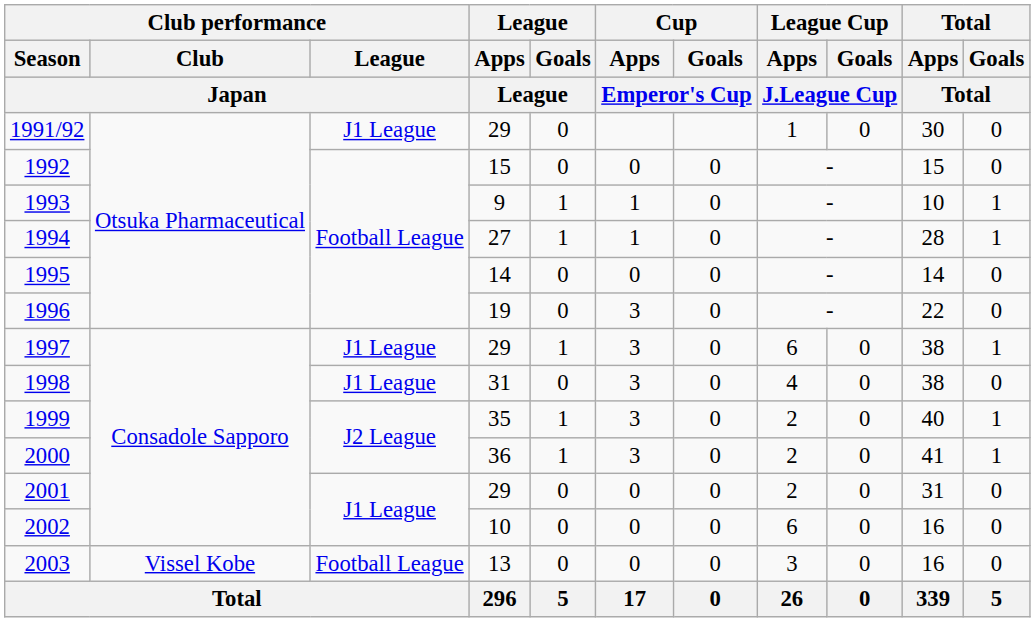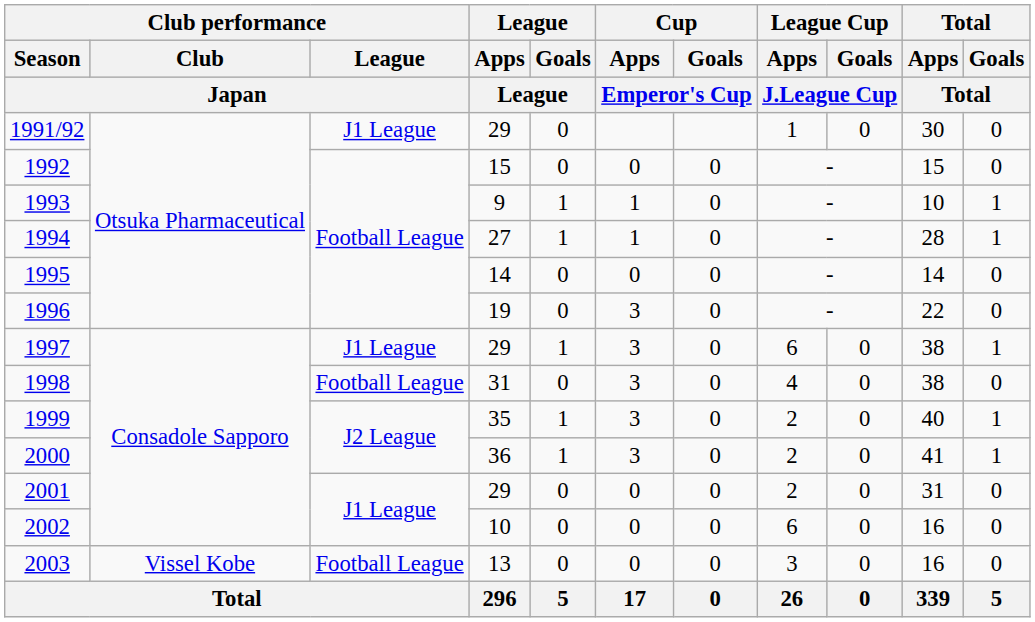 <table class="wikitable" style="text-align:center;">
 <tr>
 <th colspan=3>Club performance</th>
 <th colspan=2>League</th>
 <th colspan=2>Cup</th>
 <th colspan=2>League Cup</th>
 <th colspan=2>Total</th>
 </tr>
 <tr>
 <th>Season</th>
 <th>Club</th>
 <th>League</th>
 <th>Apps</th>
 <th>Goals</th>
 <th>Apps</th>
 <th>Goals</th>
 <th>Apps</th>
 <th>Goals</th>
 <th>Apps</th>
 <th>Goals</th>
 </tr>
 <tr>
 <th colspan=3>Japan</th>
 <th colspan=2>League</th>
 <th colspan=2><a href='#'>Emperor's Cup</a></th>
 <th colspan=2><a href='#'>J.League Cup</a></th>
 <th colspan=2>Total</th>
 </tr>
 <tr>
 <td><a href='#'>1991/92</a></td>
 <td rowspan="6"><a href='#'>Otsuka Pharmaceutical</a></td>
 <td><a href='#'>J1 League</a></td>
 <td>29</td>
 <td>0</td>
 <td></td>
 <td></td>
 <td>1</td>
 <td>0</td>
 <td>30</td>
 <td>0</td>
 </tr>
 <tr>
 <td><a href='#'>1992</a></td>
 <td rowspan="5"><a href='#'>Football League</a></td>
 <td>15</td>
 <td>0</td>
 <td>0</td>
 <td>0</td>
 <td colspan="2">-</td>
 <td>15</td>
 <td>0</td>
 </tr>
 <tr>
 <td><a href='#'>1993</a></td>
 <td>9</td>
 <td>1</td>
 <td>1</td>
 <td>0</td>
 <td colspan="2">-</td>
 <td>10</td>
 <td>1</td>
 </tr>
 <tr>
 <td><a href='#'>1994</a></td>
 <td>27</td>
 <td>1</td>
 <td>1</td>
 <td>0</td>
 <td colspan="2">-</td>
 <td>28</td>
 <td>1</td>
 </tr>
 <tr>
 <td><a href='#'>1995</a></td>
 <td>14</td>
 <td>0</td>
 <td>0</td>
 <td>0</td>
 <td colspan="2">-</td>
 <td>14</td>
 <td>0</td>
 </tr>
 <tr>
 <td><a href='#'>1996</a></td>
 <td>19</td>
 <td>0</td>
 <td>3</td>
 <td>0</td>
 <td colspan="2">-</td>
 <td>22</td>
 <td>0</td>
 </tr>
 <tr>
 <td><a href='#'>1997</a></td>
 <td rowspan="6"><a href='#'>Consadole Sapporo</a></td>
 <td><a href='#'>J1 League</a></td>
 <td>29</td>
 <td>1</td>
 <td>3</td>
 <td>0</td>
 <td>6</td>
 <td>0</td>
 <td>38</td>
 <td>1</td>
 </tr>
 <tr>
 <td><a href='#'>1998</a></td>
-<td><a href='#'>J1 League</a></td>
+<td><a href='#'>Football League</a></td>
 <td>31</td>
 <td>0</td>
 <td>3</td>
 <td>0</td>
 <td>4</td>
 <td>0</td>
 <td>38</td>
 <td>0</td>
 </tr>
 <tr>
 <td><a href='#'>1999</a></td>
 <td rowspan="2"><a href='#'>J2 League</a></td>
 <td>35</td>
 <td>1</td>
 <td>3</td>
 <td>0</td>
 <td>2</td>
 <td>0</td>
 <td>40</td>
 <td>1</td>
 </tr>
 <tr>
 <td><a href='#'>2000</a></td>
 <td>36</td>
 <td>1</td>
 <td>3</td>
 <td>0</td>
 <td>2</td>
 <td>0</td>
 <td>41</td>
 <td>1</td>
 </tr>
 <tr>
 <td><a href='#'>2001</a></td>
 <td rowspan="2"><a href='#'>J1 League</a></td>
 <td>29</td>
 <td>0</td>
 <td>0</td>
 <td>0</td>
 <td>2</td>
 <td>0</td>
 <td>31</td>
 <td>0</td>
 </tr>
 <tr>
 <td><a href='#'>2002</a></td>
 <td>10</td>
 <td>0</td>
 <td>0</td>
 <td>0</td>
 <td>6</td>
 <td>0</td>
 <td>16</td>
 <td>0</td>
 </tr>
 <tr>
 <td><a href='#'>2003</a></td>
 <td><a href='#'>Vissel Kobe</a></td>
 <td><a href='#'>Football League</a></td>
 <td>13</td>
 <td>0</td>
 <td>0</td>
 <td>0</td>
 <td>3</td>
 <td>0</td>
 <td>16</td>
 <td>0</td>
 </tr>
 <tr>
 <th colspan=3>Total</th>
 <th>296</th>
 <th>5</th>
 <th>17</th>
 <th>0</th>
 <th>26</th>
 <th>0</th>
 <th>339</th>
 <th>5</th>
 </tr>
 </table>
